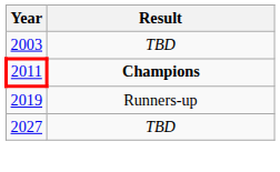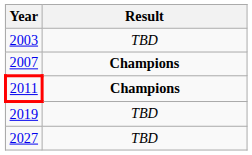 <table class="wikitable" style="text-align: center; font-size:90%">
 <tr>
 <th>Year</th>
 <th style="width:200px">Result</th>
 </tr>
 <tr>
 <td> <a href='#'>2003</a></td>
 <td><em>TBD</em></td>
 </tr>
 <tr>
+<td> <a href='#'>2007</a></td>
+<td><strong> Champions</strong></td>
+</tr>
+<tr>
 <td style="border: 3px solid red"> <a href='#'>2011</a></td>
 <td><strong> Champions</strong></td>
 </tr>
 <tr>
 <td> <a href='#'>2019</a></td>
-<td> Runners-up</td>
+<td><em>TBD</em></td>
 </tr>
 <tr>
 <td> <a href='#'>2027</a></td>
 <td><em>TBD</em></td>
 </tr>
 </table>
